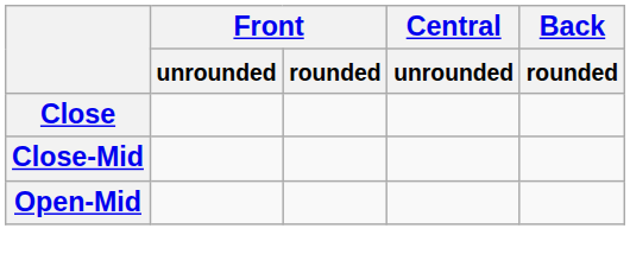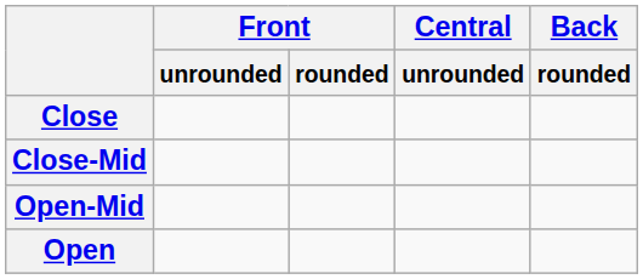 <table class="wikitable" style=text-align:center>
 <tr>
 <th rowspan="2"></th>
 <th colspan="2"><a href='#'>Front</a></th>
 <th colspan="1"><a href='#'>Central</a></th>
 <th colspan="1"><a href='#'>Back</a></th>
 </tr>
 <tr>
 <th><small>unrounded</small></th>
 <th><small>rounded</small></th>
 <th><small>unrounded</small></th>
 <th><small>rounded</small></th>
 </tr>
 <tr>
 <th><a href='#'>Close</a></th>
 <td> </td>
 <td> </td>
 <td></td>
 <td> </td>
 </tr>
 <tr>
 <th><a href='#'>Close-Mid</a></th>
 <td> </td>
 <td></td>
 <td></td>
 <td> </td>
 </tr>
 <tr>
 <th><a href='#'>Open-Mid</a></th>
 <td> </td>
 <td></td>
 <td></td>
 <td> </td>
 </tr>
+<tr>
+<th><a href='#'>Open</a></th>
+<td></td>
+<td></td>
+<td> </td>
+<td></td>
+</tr>
 </table>
